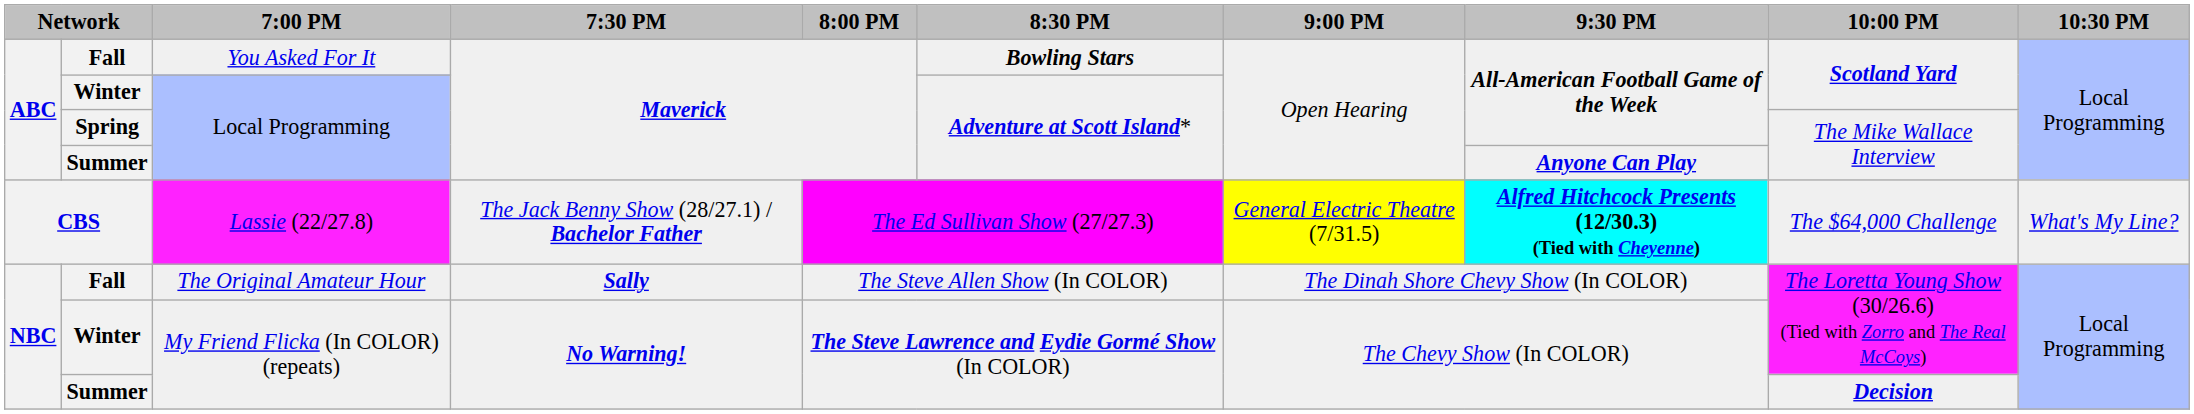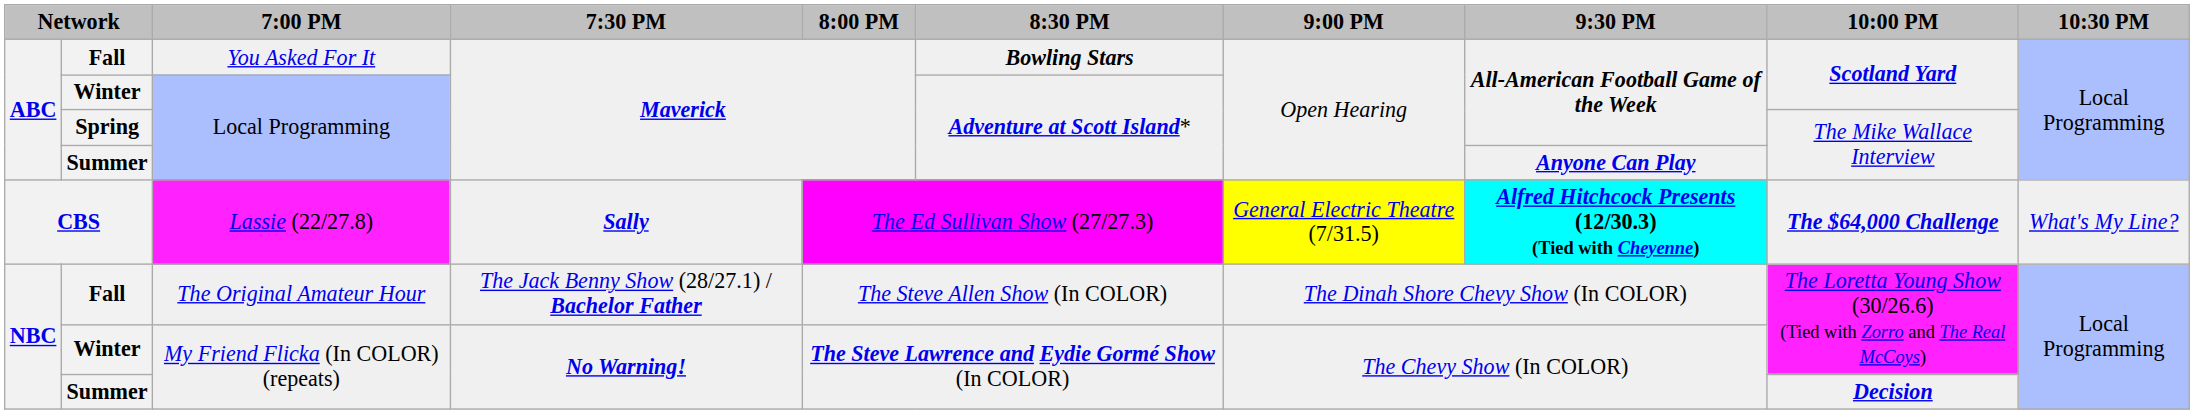 <table class="wikitable" style="width:100%;margin-right:0;text-align:center">
 <tr>
 <th colspan="2" style="background-color:#C0C0C0;text-align:center">Network</th>
 <th style="background-color:#C0C0C0;text-align:center">7:00 PM</th>
 <th style="background-color:#C0C0C0;text-align:center">7:30 PM</th>
 <th style="background-color:#C0C0C0;text-align:center">8:00 PM</th>
 <th style="background-color:#C0C0C0;text-align:center">8:30 PM</th>
 <th style="background-color:#C0C0C0;text-align:center">9:00 PM</th>
 <th style="background-color:#C0C0C0;text-align:center">9:30 PM</th>
 <th style="background-color:#C0C0C0;text-align:center">10:00 PM</th>
 <th style="background-color:#C0C0C0;text-align:center">10:30 PM</th>
 </tr>
 <tr>
 <th bgcolor="#C0C0C0" rowspan="4"><a href='#'>ABC</a></th>
 <th>Fall</th>
 <td bgcolor="#F0F0F0"><em><a href='#'>You Asked For It</a></em></td>
 <td colspan="2" bgcolor="#F0F0F0" rowspan="4"><strong><em><a href='#'>Maverick</a></em></strong></td>
 <td bgcolor="#F0F0F0"><strong><em>Bowling Stars</em></strong></td>
 <td bgcolor="#F0F0F0" rowspan="4"><em>Open Hearing</em></td>
 <td bgcolor="#F0F0F0" rowspan="3"><strong><em>All-American Football Game of the Week</em></strong></td>
 <td bgcolor="#F0F0F0" rowspan="2"><strong><em><a href='#'>Scotland Yard</a></em></strong></td>
 <td bgcolor="#ABBFFF" rowspan="4">Local Programming</td>
 </tr>
 <tr>
 <th>Winter</th>
 <td bgcolor="#ABBFFF" rowspan="3">Local Programming</td>
 <td bgcolor="#F0F0F0" rowspan="3"><strong><em><a href='#'>Adventure at Scott Island</a></em></strong>*</td>
 </tr>
 <tr>
 <th>Spring</th>
 <td bgcolor="#F0F0F0" rowspan="2"><em><a href='#'>The Mike Wallace Interview</a></em></td>
 </tr>
 <tr>
 <th>Summer</th>
 <td bgcolor="#F0F0F0"><strong><em><a href='#'>Anyone Can Play</a></em></strong></td>
 </tr>
 <tr>
 <th bgcolor="#C0C0C0" colspan="2"><a href='#'>CBS</a></th>
 <td bgcolor="#FF22FF"><em><a href='#'>Lassie</a></em> (22/27.8)</td>
-<td bgcolor="#F0F0F0"><span><em><a href='#'>The Jack Benny Show</a></em> (28/27.1)</span> / <strong><em><a href='#'>Bachelor Father</a></em></strong></td>
+<td bgcolor="#F0F0F0"><strong><em><a href='#'>Sally</a></em></strong></td>
 <td colspan="2"  bgcolor="#FF00FF"><em><a href='#'>The Ed Sullivan Show</a></em> (27/27.3)</td>
 <td bgcolor="#FFFF00"><em><a href='#'>General Electric Theatre</a></em> (7/31.5)</td>
 <td bgcolor="#00FFFF"><strong><em><a href='#'>Alfred Hitchcock Presents</a></em> (12/30.3)<br><small>(Tied with <em><a href='#'>Cheyenne</a></em>)</small></strong></td>
-<td bgcolor="#F0F0F0"><em><a href='#'>The $64,000 Challenge</a></em></td>
+<td bgcolor="#F0F0F0"><strong><em><a href='#'>The $64,000 Challenge</a></em></strong></td>
 <td bgcolor="#F0F0F0"><em><a href='#'>What's My Line?</a></em></td>
 </tr>
 <tr>
 <th bgcolor="#C0C0C0" rowspan="3"><a href='#'>NBC</a></th>
 <th>Fall</th>
 <td bgcolor="#F0F0F0"><em><a href='#'>The Original Amateur Hour</a></em></td>
-<td bgcolor="#F0F0F0"><strong><em><a href='#'>Sally</a></em></strong></td>
+<td bgcolor="#F0F0F0"><span><em><a href='#'>The Jack Benny Show</a></em> (28/27.1)</span> / <strong><em><a href='#'>Bachelor Father</a></em></strong></td>
 <td colspan="2" bgcolor="#F0F0F0"><em><a href='#'>The Steve Allen Show</a></em> (In <span>C</span><span>O</span><span>L</span><span>O</span><span>R</span>)</td>
 <td colspan="2" bgcolor="#F0F0F0"><em><a href='#'>The Dinah Shore Chevy Show</a></em> (In <span>C</span><span>O</span><span>L</span><span>O</span><span>R</span>)</td>
 <td rowspan="2"  bgcolor="#FF22FF"><em><a href='#'>The Loretta Young Show</a></em> (30/26.6)<br><small>(Tied with <em><a href='#'>Zorro</a></em> and <em><a href='#'>The Real McCoys</a></em>)</small></td>
 <td bgcolor="#ABBFFF" rowspan="3">Local Programming</td>
 </tr>
 <tr>
 <th>Winter</th>
 <td rowspan="2"   bgcolor="#F0F0F0"><em><a href='#'>My Friend Flicka</a></em> (In <span>C</span><span>O</span><span>L</span><span>O</span><span>R</span>) (repeats)</td>
 <td rowspan="2"   bgcolor="#FOFOFO"><strong><em><a href='#'>No Warning!</a></em></strong></td>
 <td rowspan="2"   colspan="2" bgcolor="#F0F0F0"><strong><em><a href='#'>The Steve Lawrence and</a> <a href='#'>Eydie Gormé Show</a></em></strong> (In <span>C</span><span>O</span><span>L</span><span>O</span><span>R</span>)</td>
 <td rowspan="2"   colspan="2" bgcolor="#F0F0F0"><em><a href='#'>The Chevy Show</a></em> (In <span>C</span><span>O</span><span>L</span><span>O</span><span>R</span>)</td>
 </tr>
 <tr>
 <th>Summer</th>
 <td bgcolor="#F0F0F0"><strong><em><a href='#'>Decision</a></em></strong></td>
 </tr>
 </table>
